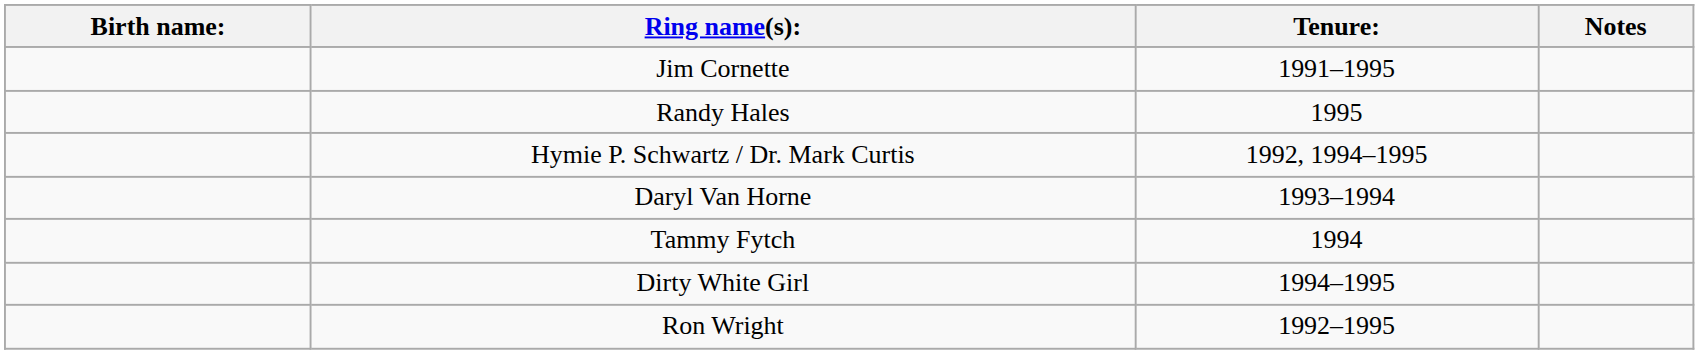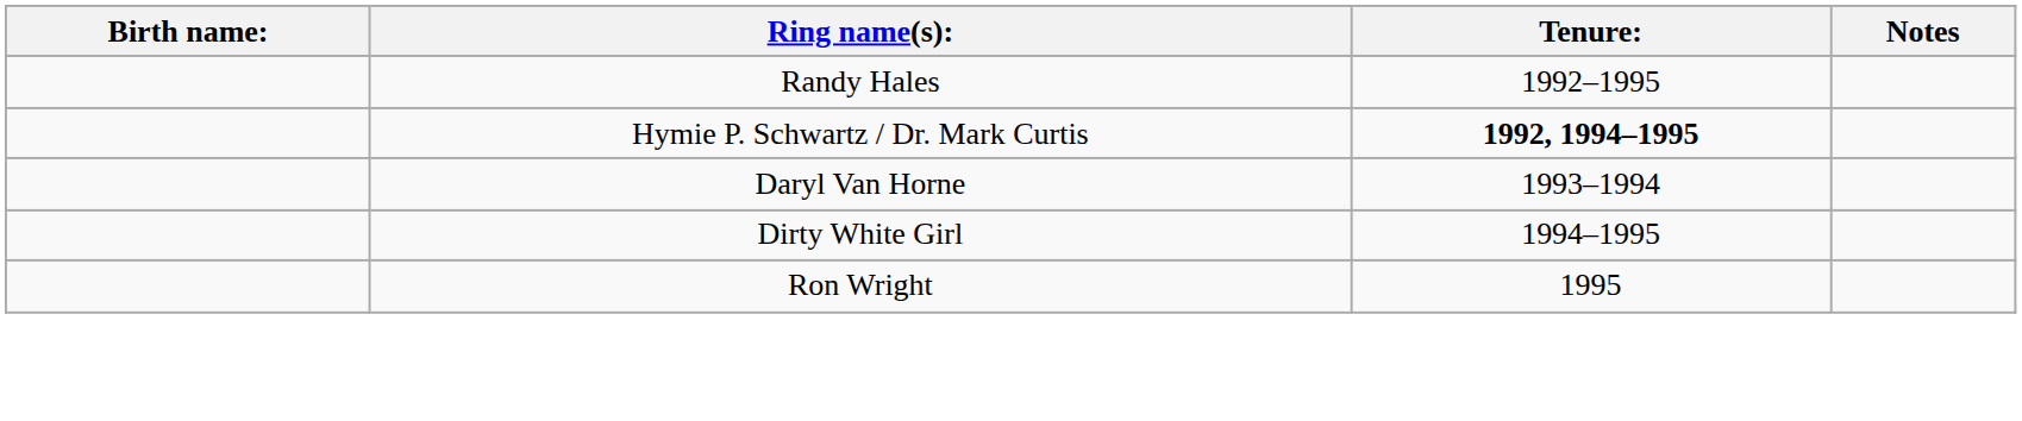 <table class="sortable wikitable" style="font-size:85%; text-align:center; width:70%;">
 <tr>
 <th>Birth name:</th>
 <th><a href='#'>Ring name</a>(s):</th>
 <th>Tenure:</th>
 <th>Notes</th>
 </tr>
 <tr>
 <td></td>
-<td>Jim Cornette</td>
-<td sort>1991–1995</td>
-<td></td>
-</tr>
-<tr>
-<td></td>
 <td>Randy Hales</td>
-<td sort>1995</td>
+<td sort>1992–1995</td>
 <td></td>
 </tr>
 <tr>
 <td></td>
 <td>Hymie P. Schwartz / Dr. Mark Curtis</td>
-<td sort>1992, 1994–1995</td>
+<td sort><strong>1992, 1994–1995</strong></td>
 <td></td>
 </tr>
 <tr>
 <td></td>
 <td>Daryl Van Horne</td>
 <td sort>1993–1994</td>
-<td></td>
-</tr>
-<tr>
-<td></td>
-<td>Tammy Fytch</td>
-<td sort>1994</td>
 <td></td>
 </tr>
 <tr>
 <td></td>
 <td>Dirty White Girl</td>
 <td sort>1994–1995</td>
 <td></td>
 </tr>
 <tr>
 <td></td>
 <td>Ron Wright</td>
-<td sort>1992–1995</td>
+<td sort>1995</td>
 <td></td>
 </tr>
 </table>
